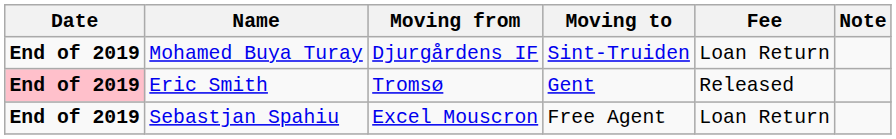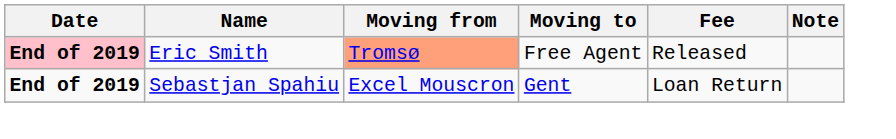 <table class="wikitable sortable">
 <tr>
 <th>Date</th>
 <th>Name</th>
 <th>Moving from</th>
 <th>Moving to</th>
 <th>Fee</th>
 <th>Note</th>
 </tr>
 <tr>
-<td><strong>End of 2019</strong></td>
-<td> <a href='#'>Mohamed Buya Turay</a></td>
-<td> <a href='#'>Djurgårdens IF</a></td>
-<td><a href='#'>Sint-Truiden</a></td>
-<td>Loan Return</td>
-<td></td>
-</tr>
-<tr>
 <td style="background: pink;"><strong>End of 2019</strong></td>
 <td> <a href='#'>Eric Smith</a></td>
-<td> <a href='#'>Tromsø</a></td>
-<td><a href='#'>Gent</a></td>
+<td style="background: lightsalmon;"> <a href='#'>Tromsø</a></td>
+<td>Free Agent</td>
 <td>Released</td>
 <td></td>
 </tr>
 <tr>
 <td><strong>End of 2019</strong></td>
 <td> <a href='#'>Sebastjan Spahiu</a></td>
 <td><a href='#'>Excel Mouscron</a></td>
-<td>Free Agent</td>
+<td><a href='#'>Gent</a></td>
 <td>Loan Return</td>
 <td></td>
 </tr>
 </table>
